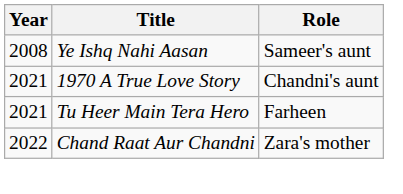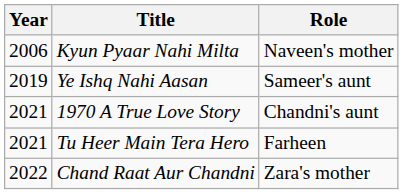 <table class="wikitable sortable plainrowheaders">
 <tr style="text-align:center;">
 <th scope="col">Year</th>
 <th scope="col">Title</th>
 <th scope="col">Role</th>
 </tr>
 <tr>
-<td>2008</td>
+<td>2006</td>
+<td><em>Kyun Pyaar Nahi Milta</em></td>
+<td>Naveen's mother</td>
+</tr>
+<tr>
+<td>2019</td>
 <td><em>Ye Ishq Nahi Aasan</em></td>
 <td>Sameer's aunt</td>
 </tr>
 <tr>
 <td>2021</td>
 <td><em>1970 A True Love Story</em></td>
 <td>Chandni's aunt</td>
 </tr>
 <tr>
 <td>2021</td>
 <td><em>Tu Heer Main Tera Hero</em></td>
 <td>Farheen</td>
 </tr>
 <tr>
 <td>2022</td>
 <td><em>Chand Raat Aur Chandni</em></td>
 <td>Zara's mother</td>
 </tr>
 </table>
